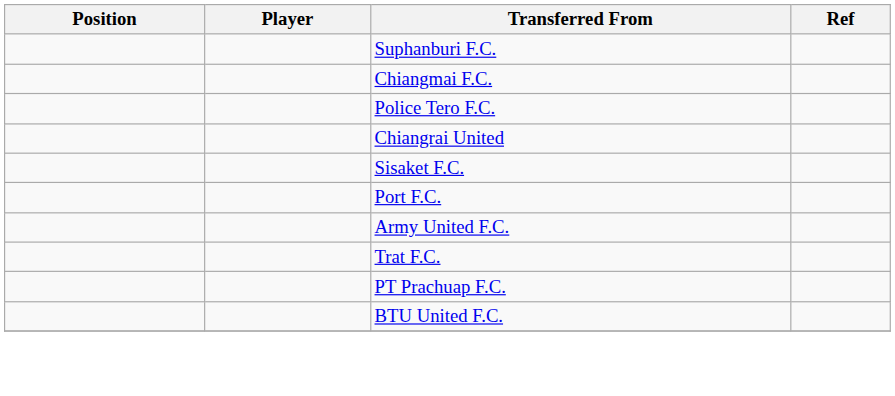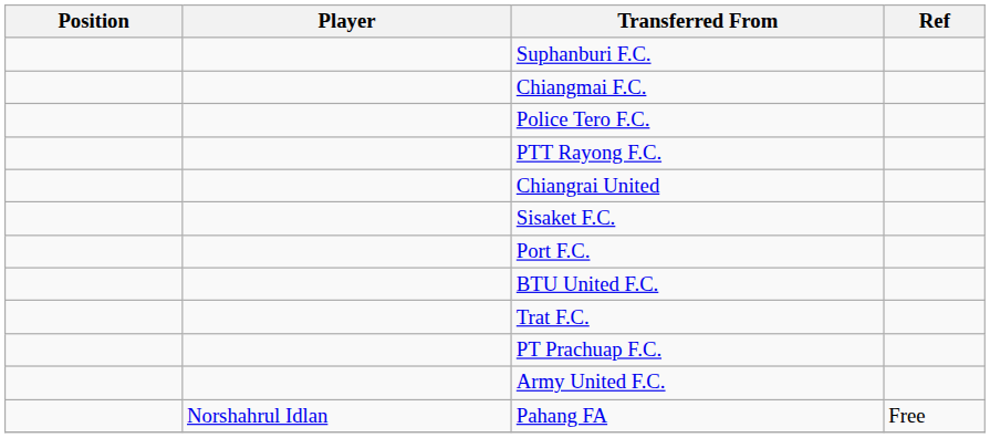 <table class="wikitable sortable" style="width:60%; text-align:center; font-size:100%; text-align:left;">
 <tr>
 <th><strong>Position</strong></th>
 <th><strong>Player</strong></th>
 <th><strong>Transferred From</strong></th>
 <th><strong>Ref</strong></th>
 </tr>
 <tr>
 <td></td>
 <td></td>
 <td> <a href='#'>Suphanburi F.C.</a></td>
 <td></td>
 </tr>
 <tr>
 <td></td>
 <td></td>
 <td> <a href='#'>Chiangmai F.C.</a></td>
 <td></td>
 </tr>
 <tr>
 <td></td>
 <td></td>
 <td> <a href='#'>Police Tero F.C.</a></td>
 <td></td>
 </tr>
 <tr>
 <td></td>
 <td></td>
+<td> <a href='#'>PTT Rayong F.C.</a></td>
+<td></td>
+</tr>
+<tr>
+<td></td>
+<td></td>
 <td> <a href='#'>Chiangrai United</a></td>
 <td></td>
 </tr>
 <tr>
 <td></td>
 <td></td>
 <td> <a href='#'>Sisaket F.C.</a></td>
 <td></td>
 </tr>
 <tr>
 <td></td>
 <td></td>
 <td> <a href='#'>Port F.C.</a></td>
 <td></td>
 </tr>
 <tr>
 <td></td>
 <td></td>
-<td> <a href='#'>Army United F.C.</a></td>
+<td> <a href='#'>BTU United F.C.</a></td>
 <td></td>
 </tr>
 <tr>
 <td></td>
 <td></td>
 <td> <a href='#'>Trat F.C.</a></td>
 <td></td>
 </tr>
 <tr>
 <td></td>
 <td></td>
 <td> <a href='#'>PT Prachuap F.C.</a></td>
 <td></td>
 </tr>
 <tr>
 <td></td>
 <td></td>
-<td> <a href='#'>BTU United F.C.</a></td>
+<td> <a href='#'>Army United F.C.</a></td>
 <td></td>
+</tr>
+<tr>
+<td></td>
+<td align=left> <a href='#'>Norshahrul Idlan</a></td>
+<td> <a href='#'>Pahang FA</a></td>
+<td>Free </td>
 </tr>
 <tr>
 </tr>
 </table>
